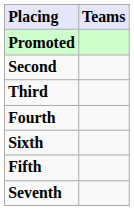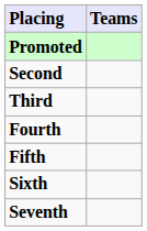 <table class=wikitable>
 <tr>
 </tr>
 <tr style="background: #E6E6FA;">
 <td><strong>Placing</strong></td>
 <td><strong>Teams</strong></td>
 </tr>
 <tr style="background: #ccffcc;">
 <td><strong>Promoted</strong></td>
 <td><strong></strong></td>
 </tr>
 <tr>
 <td><strong>Second</strong></td>
 <td></td>
 </tr>
 <tr>
 <td><strong>Third</strong></td>
 <td></td>
 </tr>
 <tr>
 <td><strong>Fourth</strong></td>
 <td></td>
 </tr>
 <tr>
-<td><strong>Sixth</strong></td>
+<td><strong>Fifth</strong></td>
 <td></td>
 </tr>
 <tr>
-<td><strong>Fifth</strong></td>
+<td><strong>Sixth</strong></td>
 <td></td>
 </tr>
 <tr>
 <td><strong>Seventh</strong></td>
 <td></td>
 </tr>
 </table>
